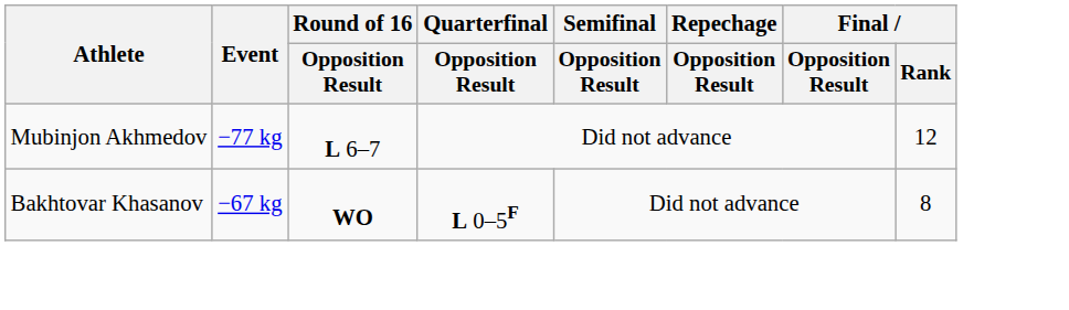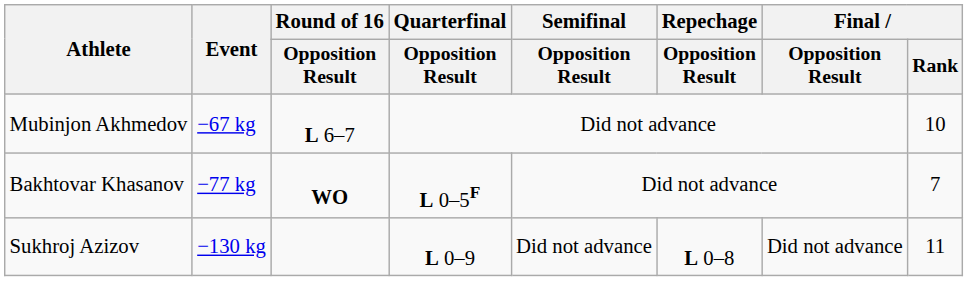 <table class=wikitable style=font-size:90%;text-align:center>
 <tr>
 <th rowspan=2>Athlete</th>
 <th rowspan=2>Event</th>
 <th>Round of 16</th>
 <th>Quarterfinal</th>
 <th>Semifinal</th>
 <th>Repechage</th>
 <th colspan=2>Final / </th>
 </tr>
 <tr style="font-size: 95%">
 <th>Opposition<br>Result</th>
 <th>Opposition<br>Result</th>
 <th>Opposition<br>Result</th>
 <th>Opposition<br>Result</th>
 <th>Opposition<br>Result</th>
 <th>Rank</th>
 </tr>
 <tr>
 <td align=left>Mubinjon Akhmedov</td>
-<td align=left><a href='#'>−77 kg</a></td>
+<td align=left><a href='#'>−67 kg</a></td>
 <td><br><strong>L</strong> 6–7</td>
 <td colspan=4>Did not advance</td>
-<td>12</td>
+<td>10</td>
 </tr>
 <tr>
 <td align=left>Bakhtovar Khasanov</td>
-<td align=left><a href='#'>−67 kg</a></td>
+<td align=left><a href='#'>−77 kg</a></td>
 <td><br><strong>WO</strong></td>
 <td><br><strong>L</strong> 0–5<sup><strong>F</strong></sup></td>
 <td colspan=3>Did not advance</td>
-<td>8</td>
+<td>7</td>
+</tr>
+<tr>
+<td align=left>Sukhroj Azizov</td>
+<td align=left><a href='#'>−130 kg</a></td>
+<td></td>
+<td><br><strong>L</strong> 0–9</td>
+<td>Did not advance</td>
+<td><br><strong>L</strong> 0–8</td>
+<td>Did not advance</td>
+<td>11</td>
 </tr>
 </table>
